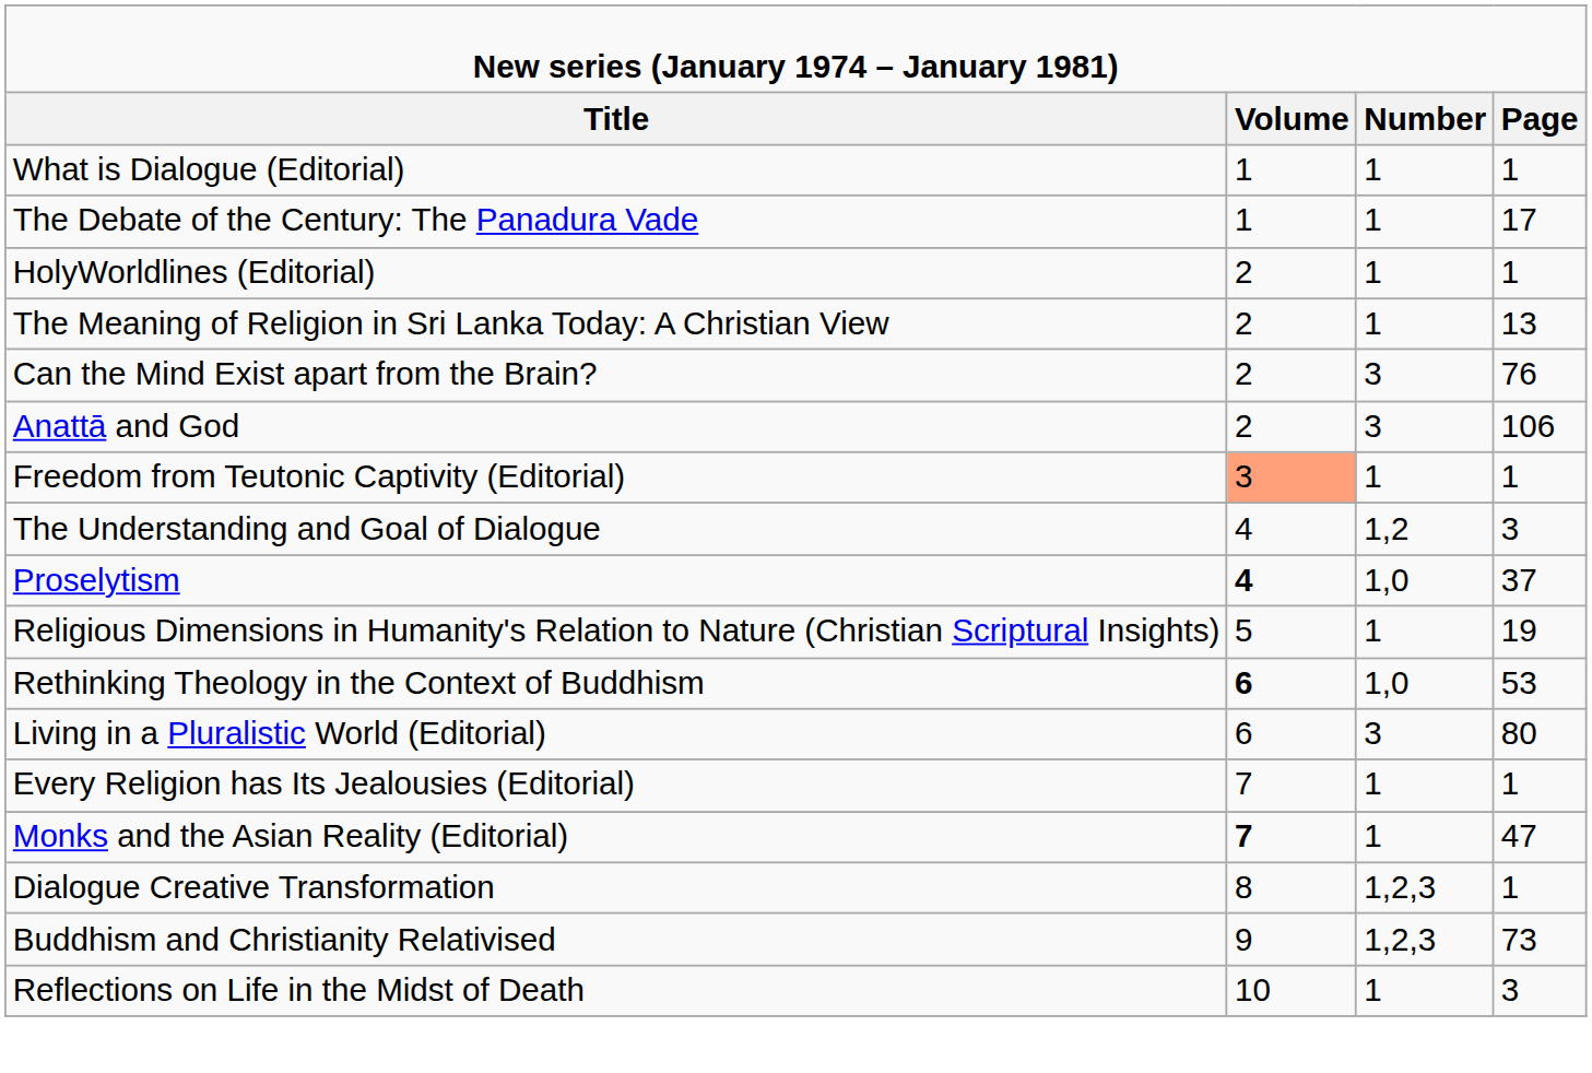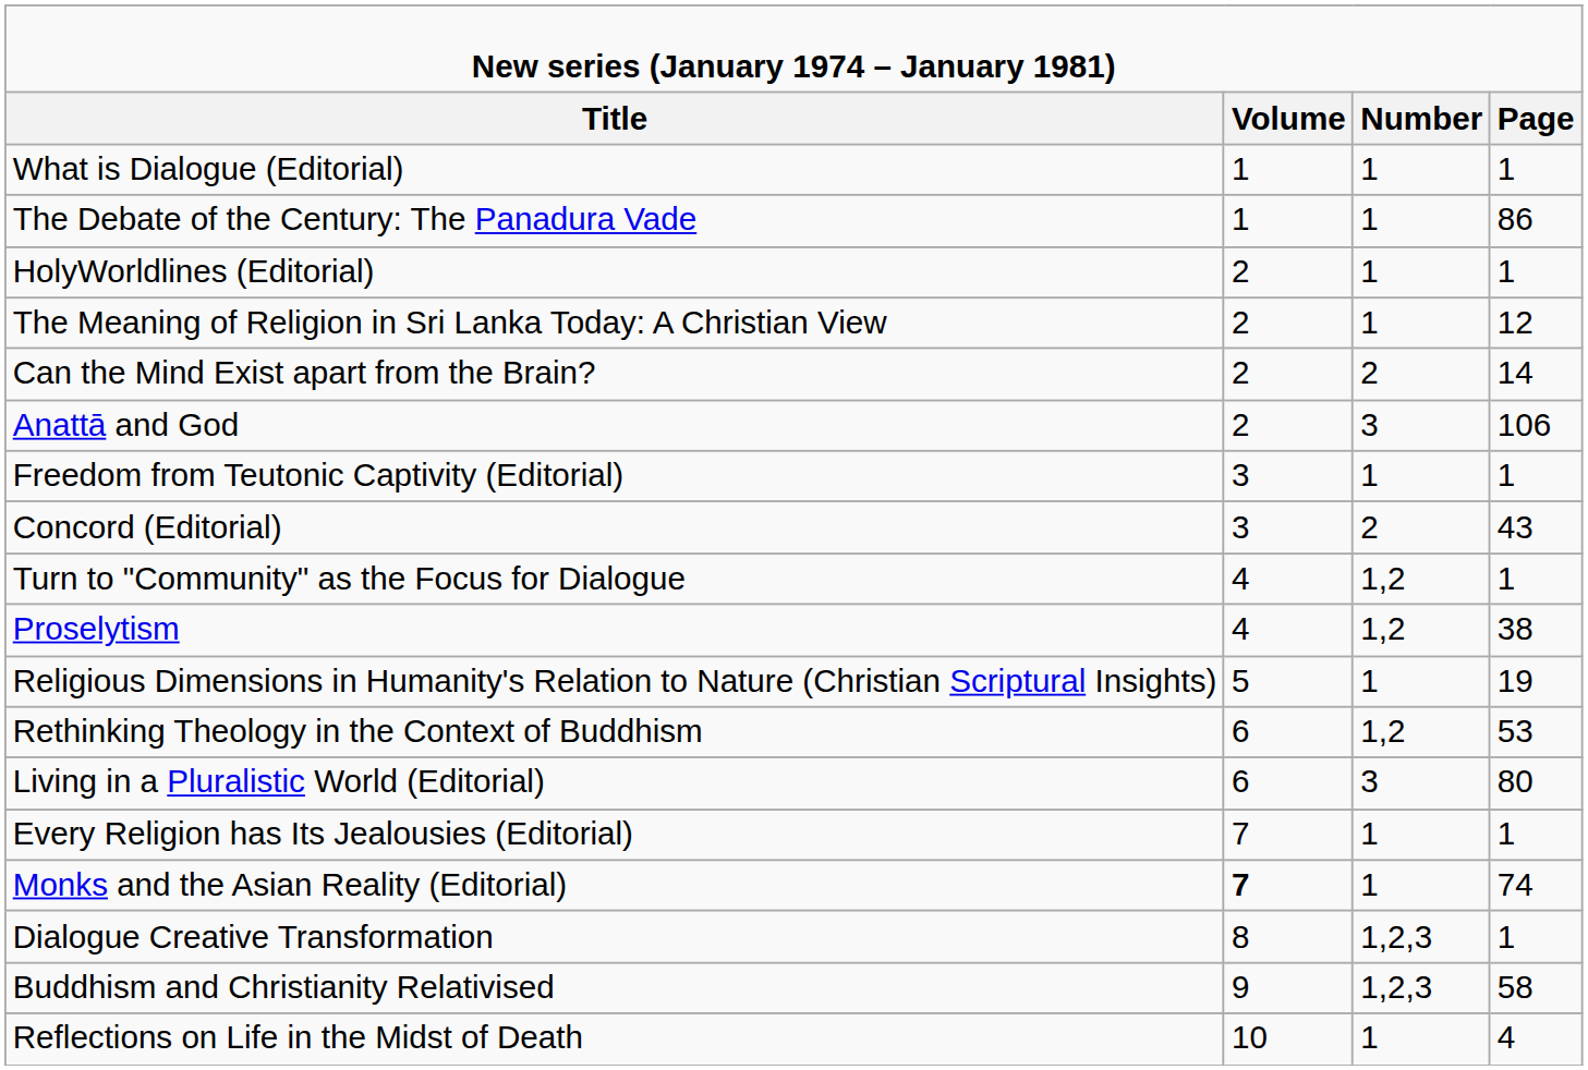 <table class="wikitable">
 <tr>
 <td align=center colspan="4"><br><strong>New series (January 1974 – January 1981)</strong></td>
 </tr>
 <tr>
 <th>Title</th>
 <th>Volume</th>
 <th>Number</th>
 <th>Page</th>
 </tr>
 <tr>
 <td>What is Dialogue (Editorial)</td>
 <td>1</td>
 <td>1</td>
 <td>1</td>
 </tr>
 <tr>
 <td>The Debate of the Century: The <a href='#'>Panadura Vade</a></td>
 <td>1</td>
 <td>1</td>
-<td>17</td>
+<td>86</td>
 </tr>
 <tr>
 <td>HolyWorldlines (Editorial)</td>
 <td>2</td>
 <td>1</td>
 <td>1</td>
 </tr>
 <tr>
 <td>The Meaning of Religion in Sri Lanka Today: A Christian View</td>
 <td>2</td>
 <td>1</td>
-<td>13</td>
+<td>12</td>
 </tr>
 <tr>
 <td>Can the Mind Exist apart from the Brain?</td>
 <td>2</td>
-<td>3</td>
-<td>76</td>
+<td>2</td>
+<td>14</td>
 </tr>
 <tr>
 <td><a href='#'>Anattā</a> and God</td>
 <td>2</td>
 <td>3</td>
 <td>106</td>
 </tr>
 <tr>
 <td>Freedom from Teutonic Captivity (Editorial)</td>
-<td style="background: lightsalmon;">3</td>
+<td>3</td>
 <td>1</td>
 <td>1</td>
 </tr>
 <tr>
-<td>The Understanding and Goal of Dialogue</td>
+<td>Concord (Editorial)</td>
+<td>3</td>
+<td>2</td>
+<td>43</td>
+</tr>
+<tr>
+<td>Turn to "Community" as the Focus for Dialogue</td>
 <td>4</td>
 <td>1,2</td>
-<td>3</td>
+<td>1</td>
 </tr>
 <tr>
 <td><a href='#'>Proselytism</a></td>
-<td><strong>4</strong></td>
-<td>1,0</td>
-<td>37</td>
+<td>4</td>
+<td>1,2</td>
+<td>38</td>
 </tr>
 <tr>
 <td>Religious Dimensions in Humanity's Relation to Nature (Christian <a href='#'>Scriptural</a> Insights)</td>
 <td>5</td>
 <td>1</td>
 <td>19</td>
 </tr>
 <tr>
 <td>Rethinking Theology in the Context of Buddhism</td>
-<td><strong>6</strong></td>
-<td>1,0</td>
+<td>6</td>
+<td>1,2</td>
 <td>53</td>
 </tr>
 <tr>
 <td>Living in a <a href='#'>Pluralistic</a> World (Editorial)</td>
 <td>6</td>
 <td>3</td>
 <td>80</td>
 </tr>
 <tr>
 <td>Every Religion has Its Jealousies (Editorial)</td>
 <td>7</td>
 <td>1</td>
 <td>1</td>
 </tr>
 <tr>
 <td><a href='#'>Monks</a> and the Asian Reality (Editorial)</td>
 <td><strong>7</strong></td>
 <td>1</td>
-<td>47</td>
+<td>74</td>
 </tr>
 <tr>
 <td>Dialogue Creative Transformation</td>
 <td>8</td>
 <td>1,2,3</td>
 <td>1</td>
 </tr>
 <tr>
 <td>Buddhism and Christianity Relativised</td>
 <td>9</td>
 <td>1,2,3</td>
-<td>73</td>
+<td>58</td>
 </tr>
 <tr>
 <td>Reflections on Life in the Midst of Death</td>
 <td>10</td>
 <td>1</td>
-<td>3</td>
+<td>4</td>
 </tr>
 </table>
